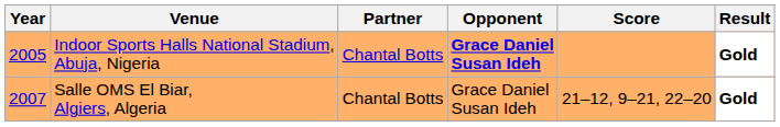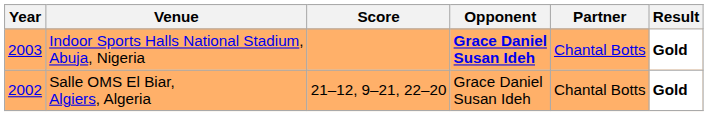 <table class="sortable wikitable" style="font-size: 90%;">
 <tr>
 <th>Year</th>
 <th>Venue</th>
+<th>Score</th>
+<th>Opponent</th>
 <th>Partner</th>
-<th>Opponent</th>
-<th>Score</th>
 <th>Result</th>
 </tr>
 <tr style="background:#FFB069">
-<td align="center"><a href='#'>2005</a></td>
+<td align="center"><a href='#'>2003</a></td>
 <td align="left"><a href='#'>Indoor Sports Halls National Stadium</a>,<br><a href='#'>Abuja</a>, Nigeria</td>
+<td align="left"></td>
+<td align="left"><strong> <a href='#'>Grace Daniel</a><br> <a href='#'>Susan Ideh</a></strong></td>
 <td align="left"> <a href='#'>Chantal Botts</a></td>
-<td align="left"><strong> <a href='#'>Grace Daniel</a><br> <a href='#'>Susan Ideh</a></strong></td>
-<td align="left"></td>
 <td style="text-align:left; background:white"> <strong>Gold</strong></td>
 </tr>
 <tr style="background:#FFB069">
-<td align="center"><a href='#'>2007</a></td>
+<td align="center"><a href='#'>2002</a></td>
 <td align="left">Salle OMS El Biar,<br><a href='#'>Algiers</a>, Algeria</td>
+<td align="left">21–12, 9–21, 22–20</td>
+<td align="left"> Grace Daniel<br> Susan Ideh</td>
 <td align="left"> Chantal Botts</td>
-<td align="left"> Grace Daniel<br> Susan Ideh</td>
-<td align="left">21–12, 9–21, 22–20</td>
 <td style="text-align:left; background:white"> <strong>Gold</strong></td>
 </tr>
 </table>
